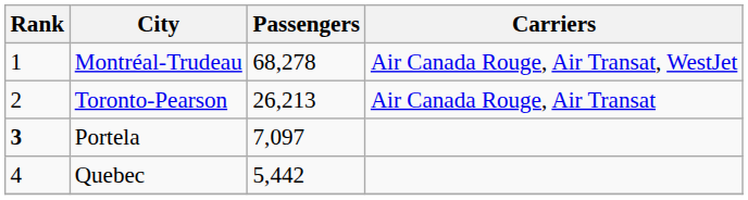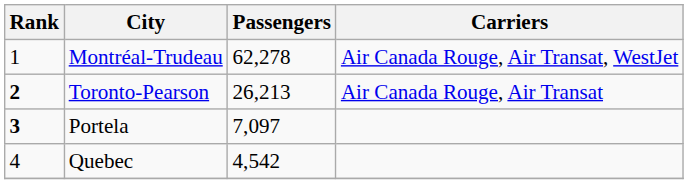 <table class="wikitable sortable" style="font-size: 95%;">
 <tr>
 <th>Rank</th>
 <th>City</th>
 <th>Passengers</th>
 <th>Carriers</th>
 </tr>
 <tr>
 <td>1</td>
 <td> <a href='#'>Montréal-Trudeau</a></td>
-<td>68,278</td>
+<td>62,278</td>
 <td><a href='#'>Air Canada Rouge</a>, <a href='#'>Air Transat</a>, <a href='#'>WestJet</a></td>
 </tr>
 <tr>
-<td>2</td>
+<td><strong>2</strong></td>
 <td> <a href='#'>Toronto-Pearson</a></td>
 <td>26,213</td>
 <td><a href='#'>Air Canada Rouge</a>, <a href='#'>Air Transat</a></td>
 </tr>
 <tr>
 <td><strong>3</strong></td>
 <td> Portela</td>
 <td>7,097</td>
 <td></td>
 </tr>
 <tr>
 <td>4</td>
 <td> Quebec</td>
-<td>5,442</td>
+<td>4,542</td>
 <td></td>
 </tr>
 <tr>
 </tr>
 </table>
